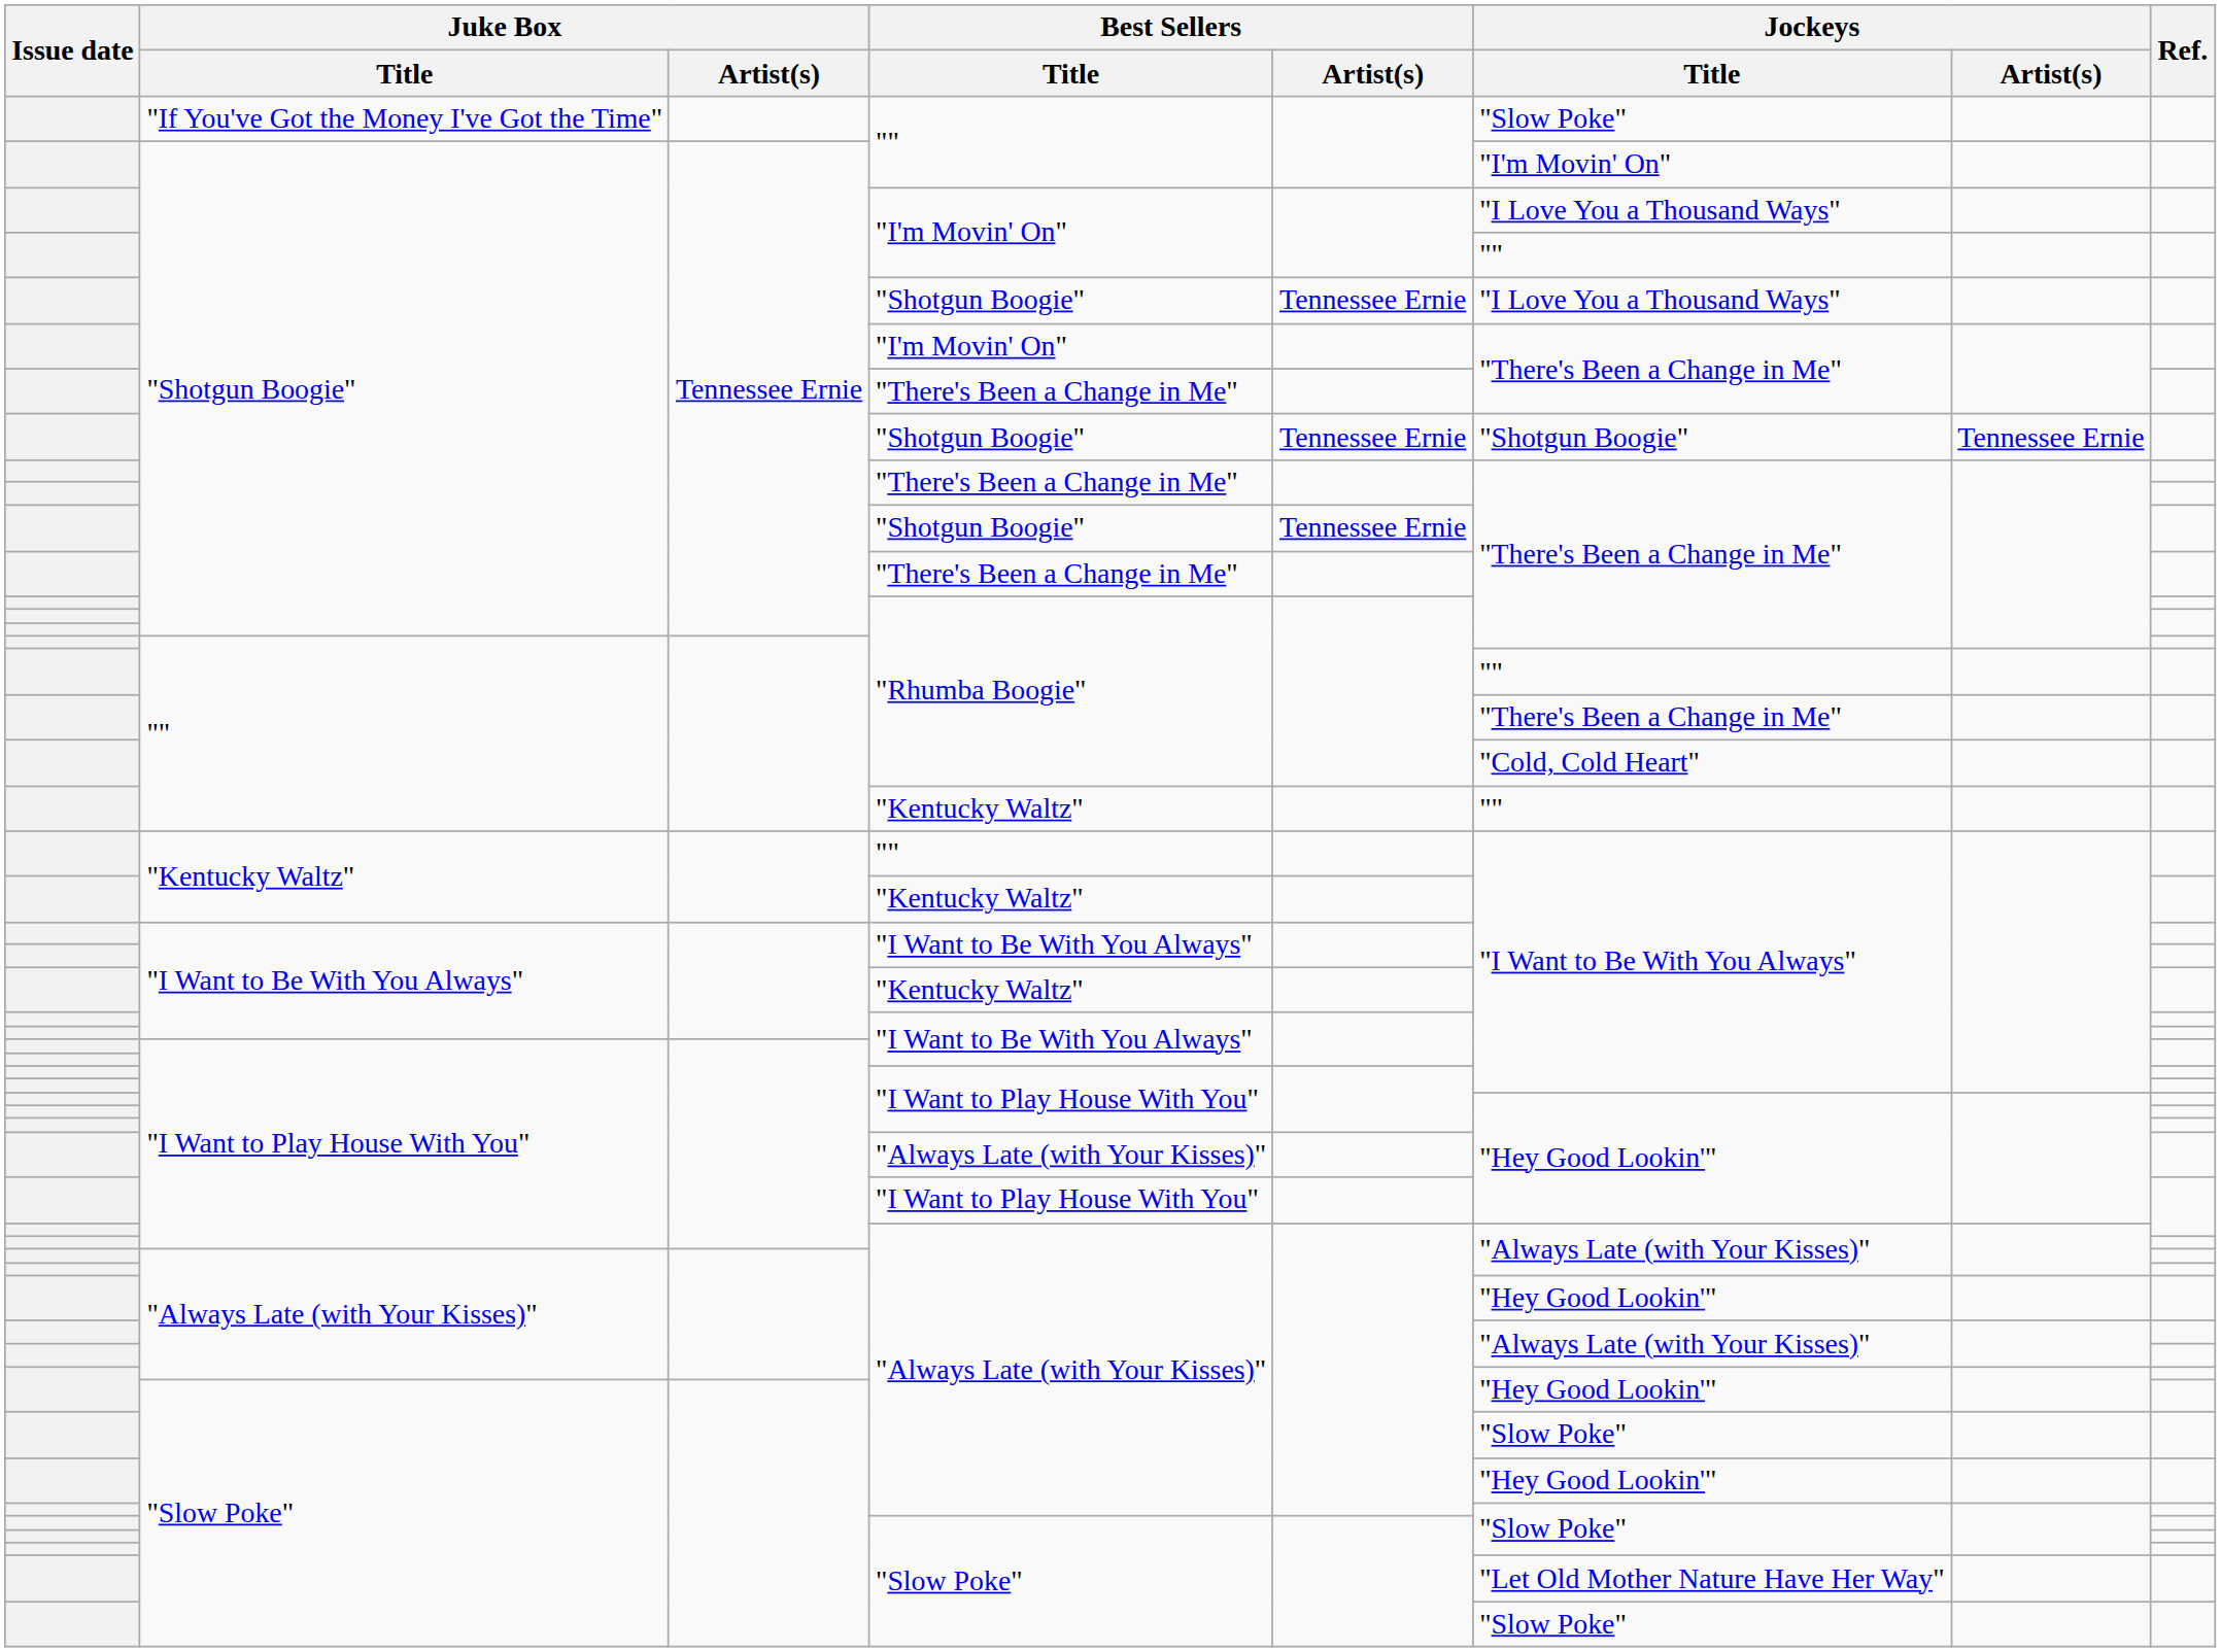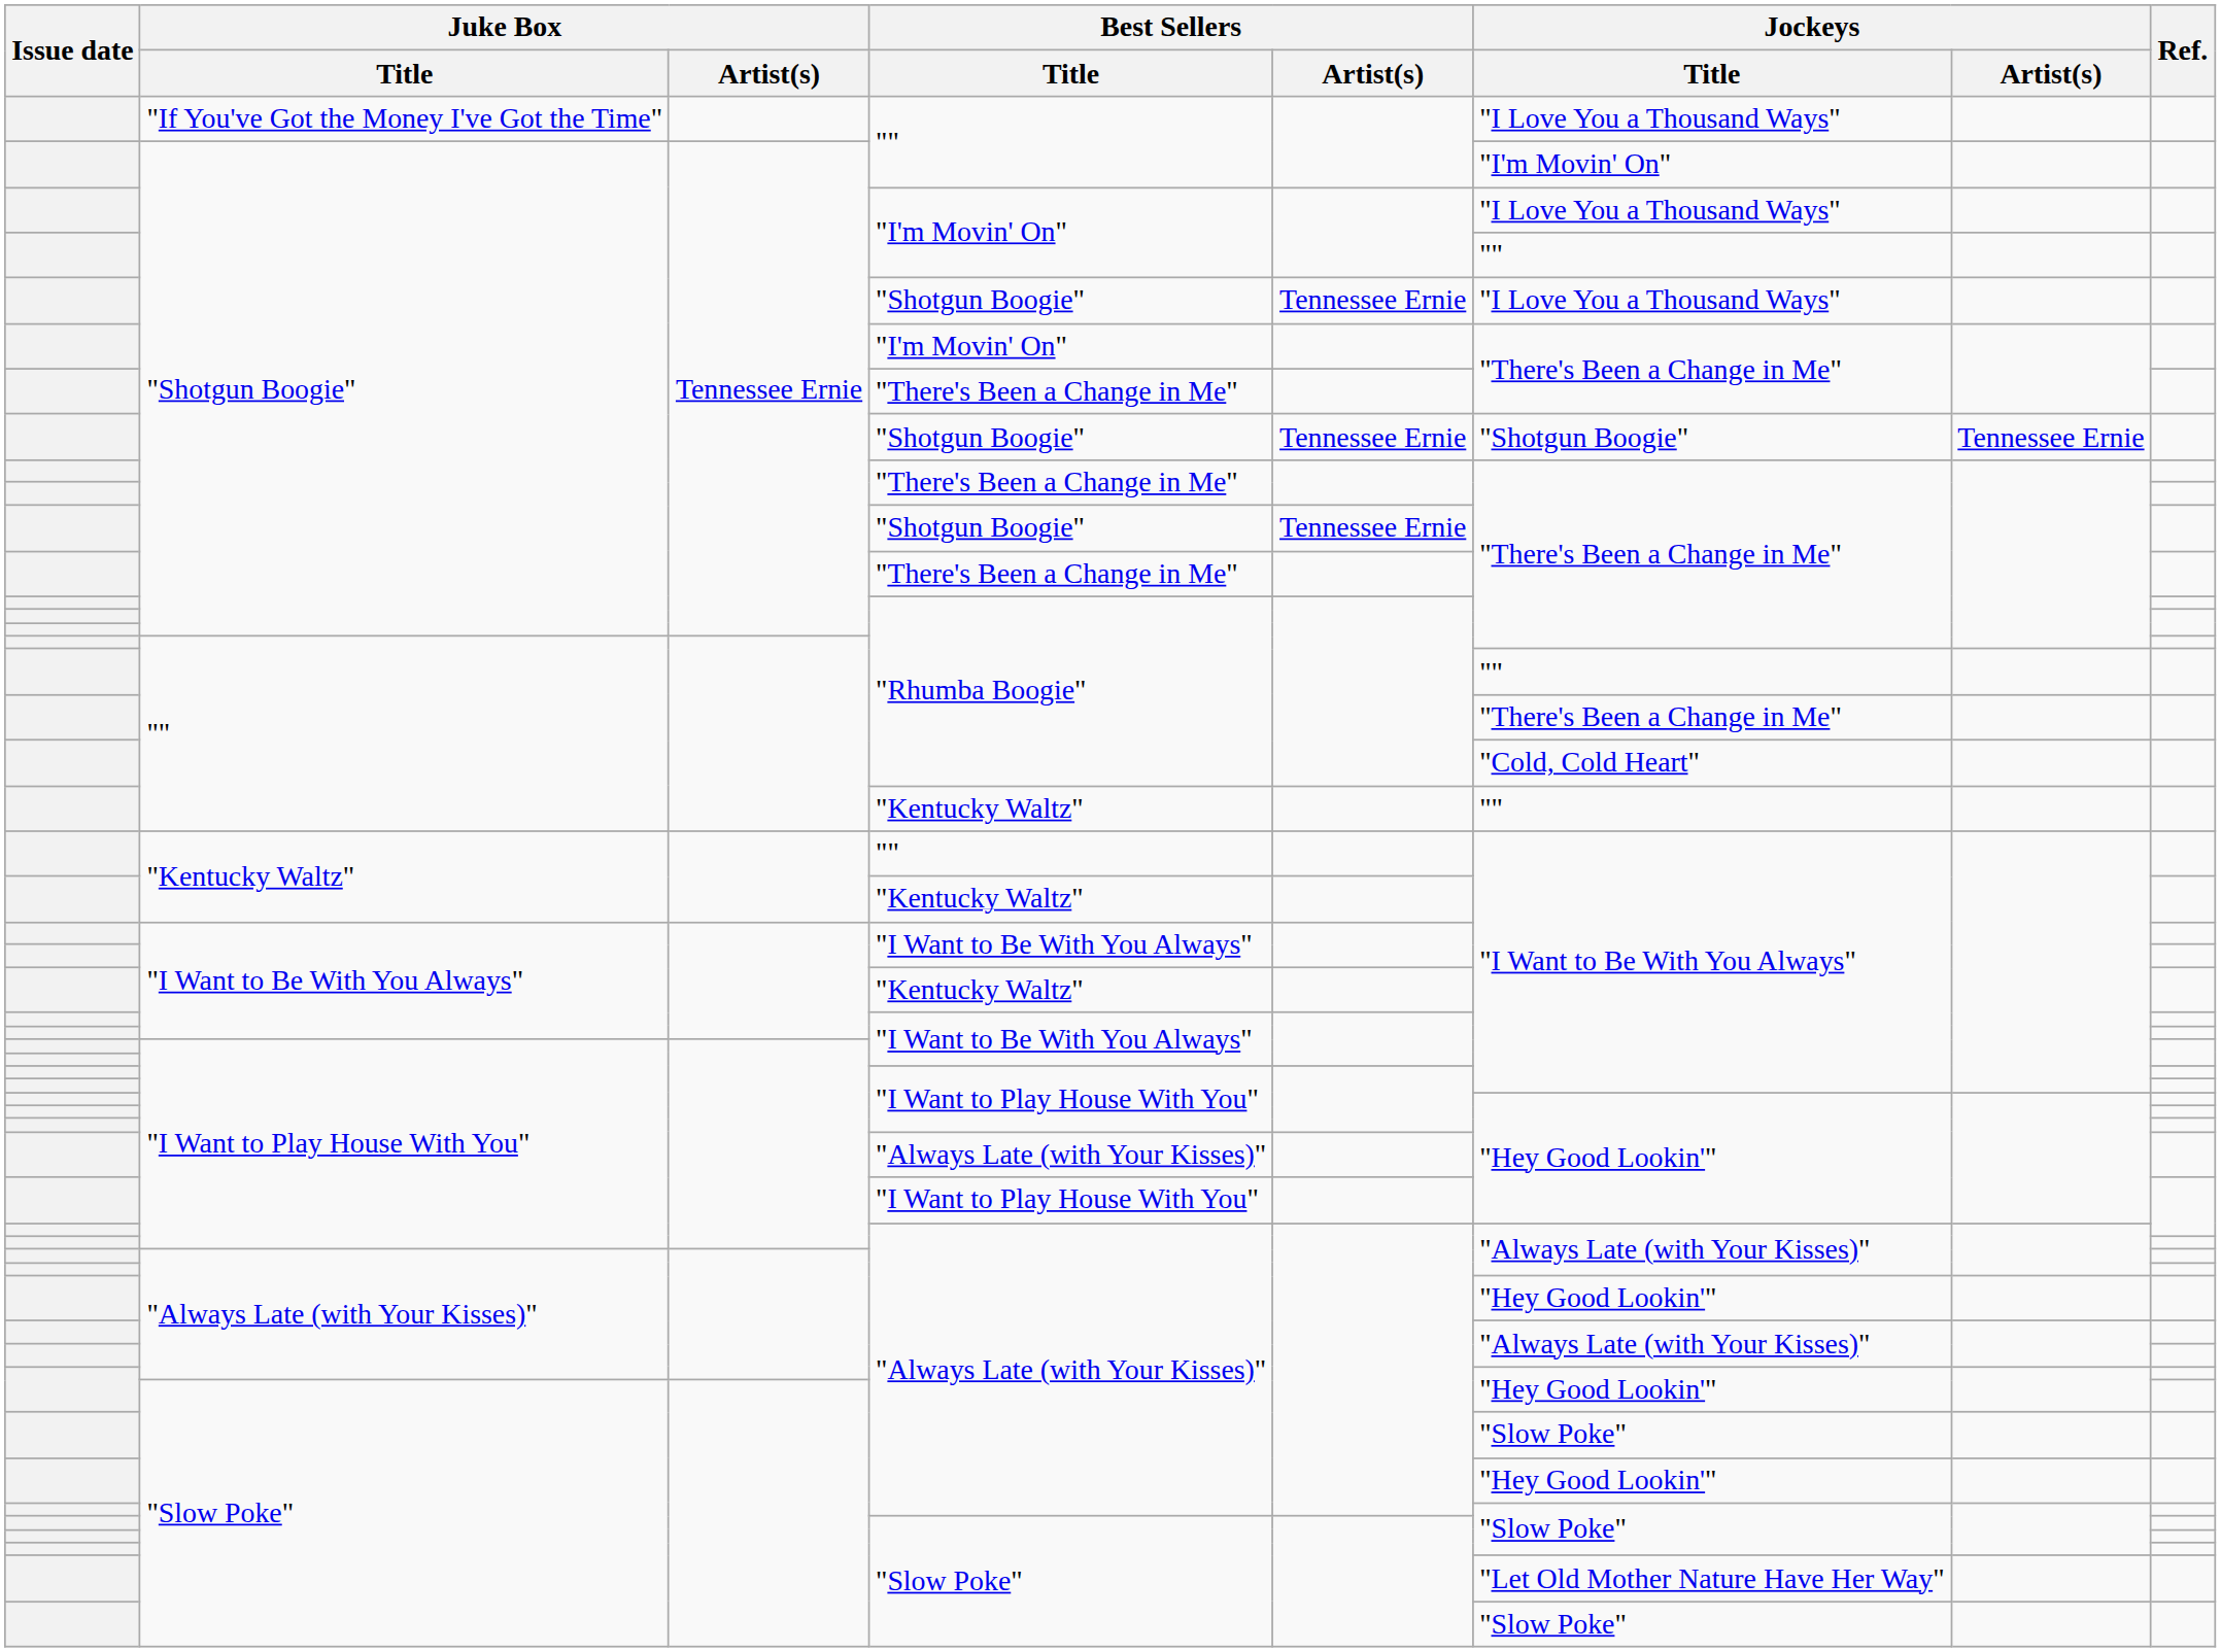 <table class="wikitable sortable plainrowheaders">
 <tr>
 <th scope=col rowspan=2>Issue date</th>
 <th scope=col colspan=2>Juke Box</th>
 <th scope=col colspan=2>Best Sellers</th>
 <th scope=col colspan=2>Jockeys</th>
 <th scope=col rowspan=2 class=unsortable>Ref.</th>
 </tr>
 <tr>
 <th scope=col>Title</th>
 <th scope=col>Artist(s)</th>
 <th scope=col>Title</th>
 <th scope=col>Artist(s)</th>
 <th scope=col>Title</th>
 <th scope=col>Artist(s)</th>
 </tr>
 <tr>
 <th scope=row></th>
 <td>"<a href='#'>If You've Got the Money I've Got the Time</a>"</td>
 <td></td>
 <td rowspan="2">""</td>
 <td rowspan="2"></td>
-<td>"<a href='#'>Slow Poke</a>"</td>
+<td>"<a href='#'>I Love You a Thousand Ways</a>"</td>
 <td></td>
 <td align=center></td>
 </tr>
 <tr>
 <th scope=row></th>
 <td rowspan="14">"<a href='#'>Shotgun Boogie</a>"</td>
 <td rowspan="14"><a href='#'>Tennessee Ernie</a></td>
 <td>"<a href='#'>I'm Movin' On</a>"</td>
 <td></td>
 <td align=center></td>
 </tr>
 <tr>
 <th scope=row></th>
 <td rowspan="2">"<a href='#'>I'm Movin' On</a>"</td>
 <td rowspan="2"></td>
 <td>"<a href='#'>I Love You a Thousand Ways</a>"</td>
 <td></td>
 <td align=center></td>
 </tr>
 <tr>
 <th scope=row></th>
 <td>""</td>
 <td></td>
 <td align=center></td>
 </tr>
 <tr>
 <th scope=row></th>
 <td>"<a href='#'>Shotgun Boogie</a>"</td>
 <td><a href='#'>Tennessee Ernie</a></td>
 <td>"<a href='#'>I Love You a Thousand Ways</a>"</td>
 <td></td>
 <td align=center></td>
 </tr>
 <tr>
 <th scope=row></th>
 <td>"<a href='#'>I'm Movin' On</a>"</td>
 <td></td>
 <td rowspan="2">"<a href='#'>There's Been a Change in Me</a>"</td>
 <td rowspan="2"></td>
 <td align=center></td>
 </tr>
 <tr>
 <th scope=row></th>
 <td>"<a href='#'>There's Been a Change in Me</a>"</td>
 <td></td>
 <td align=center></td>
 </tr>
 <tr>
 <th scope=row></th>
 <td>"<a href='#'>Shotgun Boogie</a>"</td>
 <td><a href='#'>Tennessee Ernie</a></td>
 <td>"<a href='#'>Shotgun Boogie</a>"</td>
 <td><a href='#'>Tennessee Ernie</a></td>
 <td align=center></td>
 </tr>
 <tr>
 <th scope=row></th>
 <td rowspan="2">"<a href='#'>There's Been a Change in Me</a>"</td>
 <td rowspan="2"></td>
 <td rowspan="8">"<a href='#'>There's Been a Change in Me</a>"</td>
 <td rowspan=8></td>
 <td align=center></td>
 </tr>
 <tr>
 <th scope=row></th>
 <td align=center></td>
 </tr>
 <tr>
 <th scope=row></th>
 <td>"<a href='#'>Shotgun Boogie</a>"</td>
 <td><a href='#'>Tennessee Ernie</a></td>
 <td align=center></td>
 </tr>
 <tr>
 <th scope=row></th>
 <td>"<a href='#'>There's Been a Change in Me</a>"</td>
 <td></td>
 <td align=center></td>
 </tr>
 <tr>
 <th scope=row></th>
 <td rowspan="7">"<a href='#'>Rhumba Boogie</a>"</td>
 <td rowspan="7"></td>
 <td align=center></td>
 </tr>
 <tr>
 <th scope=row></th>
 <td align=center rowspan=2></td>
 </tr>
 <tr>
 <th scope=row></th>
 </tr>
 <tr>
 <th scope=row></th>
 <td rowspan="5">""</td>
 <td rowspan="5"></td>
 <td align=center></td>
 </tr>
 <tr>
 <th scope=row></th>
 <td>""</td>
 <td></td>
 <td align=center></td>
 </tr>
 <tr>
 <th scope=row></th>
 <td>"<a href='#'>There's Been a Change in Me</a>"</td>
 <td></td>
 <td align=center></td>
 </tr>
 <tr>
 <th scope=row></th>
 <td>"<a href='#'>Cold, Cold Heart</a>"</td>
 <td></td>
 <td align=center></td>
 </tr>
 <tr>
 <th scope=row></th>
 <td>"<a href='#'>Kentucky Waltz</a>"</td>
 <td></td>
 <td>""</td>
 <td></td>
 <td align=center></td>
 </tr>
 <tr>
 <th scope=row></th>
 <td rowspan="2">"<a href='#'>Kentucky Waltz</a>"</td>
 <td rowspan="2"></td>
 <td>""</td>
 <td></td>
 <td rowspan="11">"<a href='#'>I Want to Be With You Always</a>"</td>
 <td rowspan=11></td>
 <td align=center></td>
 </tr>
 <tr>
 <th scope=row></th>
 <td>"<a href='#'>Kentucky Waltz</a>"</td>
 <td></td>
 <td align=center></td>
 </tr>
 <tr>
 <th scope=row></th>
 <td rowspan="5">"<a href='#'>I Want to Be With You Always</a>"</td>
 <td rowspan="5"></td>
 <td rowspan="2">"<a href='#'>I Want to Be With You Always</a>"</td>
 <td rowspan="2"></td>
 <td align=center></td>
 </tr>
 <tr>
 <th scope=row></th>
 <td align=center></td>
 </tr>
 <tr>
 <th scope=row></th>
 <td>"<a href='#'>Kentucky Waltz</a>"</td>
 <td></td>
 <td align=center></td>
 </tr>
 <tr>
 <th scope=row></th>
 <td rowspan="4">"<a href='#'>I Want to Be With You Always</a>"</td>
 <td rowspan="4"></td>
 <td align=center></td>
 </tr>
 <tr>
 <th scope=row></th>
 <td align=center></td>
 </tr>
 <tr>
 <th scope=row></th>
 <td rowspan="11">"<a href='#'>I Want to Play House With You</a>"</td>
 <td rowspan="11"></td>
 <td align=center rowspan=2></td>
 </tr>
 <tr>
 <th scope=row></th>
 </tr>
 <tr>
 <th scope=row></th>
 <td rowspan="5">"<a href='#'>I Want to Play House With You</a>"</td>
 <td rowspan="5"></td>
 <td align=center></td>
 </tr>
 <tr>
 <th scope=row></th>
 <td align=center></td>
 </tr>
 <tr>
 <th scope=row></th>
 <td rowspan="5">"<a href='#'>Hey Good Lookin'</a>"</td>
 <td rowspan=5></td>
 <td align=center></td>
 </tr>
 <tr>
 <th scope=row></th>
 <td align=center></td>
 </tr>
 <tr>
 <th scope=row></th>
 <td align=center></td>
 </tr>
 <tr>
 <th scope=row></th>
 <td>"<a href='#'>Always Late (with Your Kisses)</a>"</td>
 <td></td>
 <td align=center></td>
 </tr>
 <tr>
 <th scope=row></th>
 <td>"<a href='#'>I Want to Play House With You</a>"</td>
 <td></td>
 <td align=center rowspan=2></td>
 </tr>
 <tr>
 <th scope=row></th>
 <td rowspan="12">"<a href='#'>Always Late (with Your Kisses)</a>"</td>
 <td rowspan="12"></td>
 <td rowspan="4">"<a href='#'>Always Late (with Your Kisses)</a>"</td>
 <td rowspan=4></td>
 </tr>
 <tr>
 <th scope=row></th>
 <td align=center></td>
 </tr>
 <tr>
 <th scope=row></th>
 <td rowspan="6">"<a href='#'>Always Late (with Your Kisses)</a>"</td>
 <td rowspan="6"></td>
 <td align=center></td>
 </tr>
 <tr>
 <th scope=row></th>
 <td align=center></td>
 </tr>
 <tr>
 <th scope=row></th>
 <td>"<a href='#'>Hey Good Lookin'</a>"</td>
 <td></td>
 <td align=center></td>
 </tr>
 <tr>
 <th scope=row></th>
 <td rowspan="2">"<a href='#'>Always Late (with Your Kisses)</a>"</td>
 <td rowspan=2></td>
 <td align=center></td>
 </tr>
 <tr>
 <th scope=row></th>
 <td align=center></td>
 </tr>
 <tr>
 <th scope=row rowspan="2"></th>
 <td rowspan=2>"<a href='#'>Hey Good Lookin'</a>"</td>
 <td rowspan=2></td>
 <td align=center></td>
 </tr>
 <tr>
 <td rowspan="9">"<a href='#'>Slow Poke</a>"</td>
 <td rowspan="9"></td>
 <td align=center></td>
 </tr>
 <tr>
 <th scope=row></th>
 <td>"<a href='#'>Slow Poke</a>"</td>
 <td></td>
 <td align=center></td>
 </tr>
 <tr>
 <th scope=row></th>
 <td>"<a href='#'>Hey Good Lookin'</a>"</td>
 <td></td>
 <td align=center></td>
 </tr>
 <tr>
 <th scope=row></th>
 <td rowspan="4">"<a href='#'>Slow Poke</a>"</td>
 <td rowspan=4></td>
 <td align=center></td>
 </tr>
 <tr>
 <th scope=row></th>
 <td rowspan="5">"<a href='#'>Slow Poke</a>"</td>
 <td rowspan="5"></td>
 <td align=center></td>
 </tr>
 <tr>
 <th scope=row></th>
 <td align=center></td>
 </tr>
 <tr>
 <th scope=row></th>
 <td align=center></td>
 </tr>
 <tr>
 <th scope=row></th>
 <td>"<a href='#'>Let Old Mother Nature Have Her Way</a>"</td>
 <td></td>
 <td align=center></td>
 </tr>
 <tr>
 <th scope=row></th>
 <td>"<a href='#'>Slow Poke</a>"</td>
 <td></td>
 <td align=center></td>
 </tr>
 </table>
